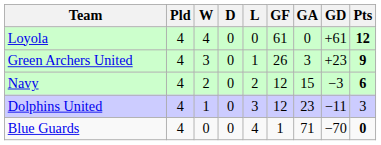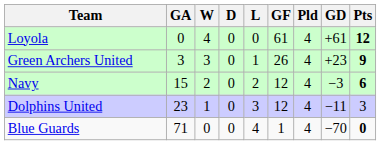 <table class="wikitable" style="text-align: center;">
 <tr>
 <th width="175">Team</th>
-<th width="20">Pld</th>
+<th width="20">GA</th>
 <th width="20">W</th>
 <th width="20">D</th>
 <th width="20">L</th>
 <th width="20">GF</th>
-<th width="20">GA</th>
+<th width="20">Pld</th>
 <th width="20">GD</th>
 <th width="20">Pts</th>
 </tr>
 <tr bgcolor=#ccffcc>
 <td style="text-align:left;"><a href='#'>Loyola</a></td>
-<td>4</td>
+<td>0</td>
 <td>4</td>
 <td>0</td>
 <td>0</td>
 <td>61</td>
-<td>0</td>
+<td>4</td>
 <td>+61</td>
 <td><strong>12</strong></td>
 </tr>
 <tr bgcolor=#ccffcc>
 <td style="text-align:left;"><a href='#'>Green Archers United</a></td>
-<td>4</td>
+<td>3</td>
 <td>3</td>
 <td>0</td>
 <td>1</td>
 <td>26</td>
-<td>3</td>
+<td>4</td>
 <td>+23</td>
 <td><strong>9</strong></td>
 </tr>
 <tr bgcolor=#ccffcc>
 <td style="text-align:left;"><a href='#'>Navy</a></td>
-<td>4</td>
+<td>15</td>
 <td>2</td>
 <td>0</td>
 <td>2</td>
 <td>12</td>
-<td>15</td>
+<td>4</td>
 <td>−3</td>
 <td><strong>6</strong></td>
 </tr>
 <tr bgcolor=#ccccff>
 <td style="text-align:left;"><a href='#'>Dolphins United</a></td>
-<td>4</td>
+<td>23</td>
 <td>1</td>
 <td>0</td>
 <td>3</td>
 <td>12</td>
-<td>23</td>
+<td>4</td>
 <td>−11</td>
 <td>3</td>
 </tr>
 <tr>
 <td style="text-align:left;"><a href='#'>Blue Guards</a></td>
-<td>4</td>
+<td>71</td>
 <td>0</td>
 <td>0</td>
 <td>4</td>
 <td>1</td>
-<td>71</td>
+<td>4</td>
 <td>−70</td>
 <td><strong>0</strong></td>
 </tr>
 </table>
